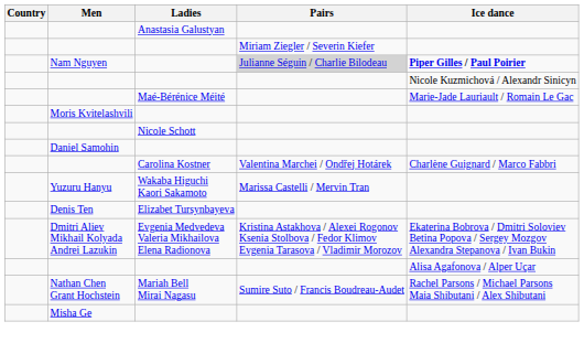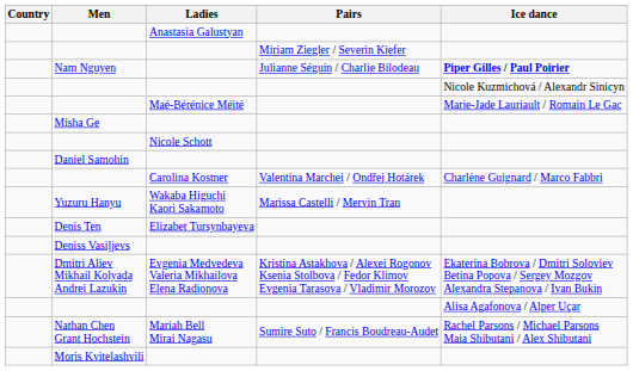 <table class="wikitable">
 <tr>
 <th>Country</th>
 <th>Men</th>
 <th>Ladies</th>
 <th>Pairs</th>
 <th>Ice dance</th>
 </tr>
 <tr>
 <td></td>
 <td></td>
 <td><a href='#'>Anastasia Galustyan</a></td>
 <td></td>
 <td></td>
 </tr>
 <tr>
 <td></td>
 <td></td>
 <td></td>
 <td><a href='#'>Miriam Ziegler</a> / <a href='#'>Severin Kiefer</a></td>
 <td></td>
 </tr>
 <tr>
 <td></td>
 <td><a href='#'>Nam Nguyen</a></td>
 <td></td>
-<td style="background: lightgrey;"><a href='#'>Julianne Séguin</a> / <a href='#'>Charlie Bilodeau</a></td>
+<td><a href='#'>Julianne Séguin</a> / <a href='#'>Charlie Bilodeau</a></td>
 <td><strong><a href='#'>Piper Gilles</a> / <a href='#'>Paul Poirier</a></strong></td>
 </tr>
 <tr>
 <td></td>
 <td></td>
 <td></td>
 <td></td>
 <td>Nicole Kuzmichová / Alexandr Sinicyn</td>
 </tr>
 <tr>
 <td></td>
 <td></td>
 <td><a href='#'>Maé-Bérénice Méité</a></td>
 <td></td>
 <td><a href='#'>Marie-Jade Lauriault</a> / <a href='#'>Romain Le Gac</a></td>
 </tr>
 <tr>
 <td></td>
-<td><a href='#'>Moris Kvitelashvili</a></td>
+<td><a href='#'>Misha Ge</a></td>
 <td></td>
 <td></td>
 <td></td>
 </tr>
 <tr>
 <td></td>
 <td></td>
 <td><a href='#'>Nicole Schott</a></td>
 <td></td>
 <td></td>
 </tr>
 <tr>
 <td></td>
 <td><a href='#'>Daniel Samohin</a></td>
 <td></td>
 <td></td>
 <td></td>
 </tr>
 <tr>
 <td></td>
 <td></td>
 <td><a href='#'>Carolina Kostner</a></td>
 <td><a href='#'>Valentina Marchei</a> / <a href='#'>Ondřej Hotárek</a></td>
 <td><a href='#'>Charlène Guignard</a> / <a href='#'>Marco Fabbri</a></td>
 </tr>
 <tr>
 <td></td>
 <td><a href='#'>Yuzuru Hanyu</a></td>
 <td><a href='#'>Wakaba Higuchi</a> <br> <a href='#'>Kaori Sakamoto</a></td>
 <td><a href='#'>Marissa Castelli</a> / <a href='#'>Mervin Tran</a></td>
 <td></td>
 </tr>
 <tr>
 <td></td>
 <td><a href='#'>Denis Ten</a></td>
 <td><a href='#'>Elizabet Tursynbayeva</a></td>
 <td></td>
 <td></td>
 </tr>
 <tr>
 <td></td>
+<td><a href='#'>Deniss Vasiļjevs</a></td>
+<td></td>
+<td></td>
+<td></td>
+</tr>
+<tr>
+<td></td>
 <td><a href='#'>Dmitri Aliev</a> <br> <a href='#'>Mikhail Kolyada</a> <br> <a href='#'>Andrei Lazukin</a></td>
 <td><a href='#'>Evgenia Medvedeva</a> <br> <a href='#'>Valeria Mikhailova</a> <br> <a href='#'>Elena Radionova</a></td>
 <td><a href='#'>Kristina Astakhova</a> / <a href='#'>Alexei Rogonov</a> <br> <a href='#'>Ksenia Stolbova</a> / <a href='#'>Fedor Klimov</a> <br> <a href='#'>Evgenia Tarasova</a> / <a href='#'>Vladimir Morozov</a></td>
 <td><a href='#'>Ekaterina Bobrova</a> / <a href='#'>Dmitri Soloviev</a> <br> <a href='#'>Betina Popova</a> / <a href='#'>Sergey Mozgov</a> <br> <a href='#'>Alexandra Stepanova</a> / <a href='#'>Ivan Bukin</a></td>
 </tr>
 <tr>
 <td></td>
 <td></td>
 <td></td>
 <td></td>
 <td><a href='#'>Alisa Agafonova</a> / <a href='#'>Alper Uçar</a></td>
 </tr>
 <tr>
 <td></td>
 <td><a href='#'>Nathan Chen</a> <br> <a href='#'>Grant Hochstein</a></td>
 <td><a href='#'>Mariah Bell</a> <br> <a href='#'>Mirai Nagasu</a></td>
 <td><a href='#'>Sumire Suto</a> / <a href='#'>Francis Boudreau-Audet</a></td>
 <td><a href='#'>Rachel Parsons</a> / <a href='#'>Michael Parsons</a> <br> <a href='#'>Maia Shibutani</a> / <a href='#'>Alex Shibutani</a></td>
 </tr>
 <tr>
 <td></td>
-<td><a href='#'>Misha Ge</a></td>
+<td><a href='#'>Moris Kvitelashvili</a></td>
 <td></td>
 <td></td>
 <td></td>
 </tr>
 </table>
